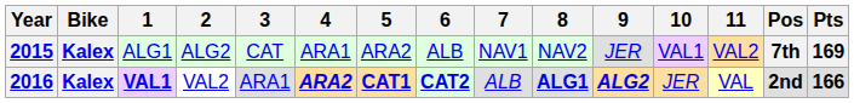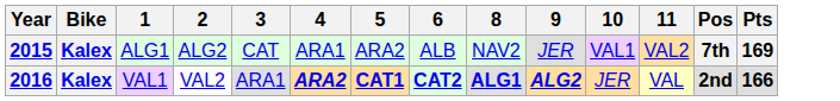 <table class="wikitable" style="text-align:center;">
 <tr>
 <th>Year</th>
 <th>Bike</th>
 <th>1</th>
 <th>2</th>
 <th>3</th>
 <th>4</th>
 <th>5</th>
 <th>6</th>
-<th>7</th>
 <th>8</th>
 <th>9</th>
 <th>10</th>
 <th>11</th>
 <th>Pos</th>
 <th>Pts</th>
 </tr>
 <tr>
 <th><a href='#'>2015</a></th>
 <th><a href='#'>Kalex</a></th>
 <td style="background:#dfffdf;"><a href='#'>ALG1</a><br></td>
 <td style="background:#dfffdf;"><a href='#'>ALG2</a><br></td>
 <td style="background:#dfffdf;"><a href='#'>CAT</a><br></td>
 <td style="background:#dfffdf;"><a href='#'>ARA1</a><br></td>
 <td style="background:#dfffdf;"><a href='#'>ARA2</a><br></td>
 <td style="background:#dfffdf;"><a href='#'>ALB</a><br></td>
-<td style="background:#dfffdf;"><a href='#'>NAV1</a><br></td>
 <td style="background:#dfffdf;"><a href='#'>NAV2</a><br></td>
 <td style="background:#dfdfdf;"><em><a href='#'>JER</a></em><br></td>
 <td style="background:#efcfff;"><a href='#'>VAL1</a><br></td>
 <td style="background:#ffdf9f;"><a href='#'>VAL2</a><br></td>
 <th>7th</th>
 <th>169</th>
 </tr>
 <tr>
 <th><a href='#'>2016</a></th>
 <th><a href='#'>Kalex</a></th>
-<td style="background:#efcfff;"><strong><a href='#'>VAL1</a><br></strong></td>
+<td style="background:#efcfff;"><a href='#'>VAL1</a><br></td>
 <td style="background:#ffffff;"><a href='#'>VAL2</a><br></td>
 <td style="background:#dfdfdf;"><a href='#'>ARA1</a><br></td>
 <td style="background:#ffdf9f;"><strong><em><a href='#'>ARA2</a></em><br></strong></td>
 <td style="background:#ffdf9f;"><strong><a href='#'>CAT1</a></strong><br></td>
 <td style="background:#dfffdf;"><strong><a href='#'>CAT2</a></strong><br></td>
-<td style="background:#dfdfdf;"><em><a href='#'>ALB</a></em><br></td>
 <td style="background:#dfdfdf;"><strong><a href='#'>ALG1</a></strong><br></td>
 <td style="background:#ffdf9f;"><strong><em><a href='#'>ALG2</a></em></strong><br></td>
 <td style="background:#ffdf9f;"><em><a href='#'>JER</a></em><br></td>
 <td style="background:#ffffbf;"><a href='#'>VAL</a><br></td>
 <th style="background:#dfdfdf;">2nd</th>
 <th style="background:#dfdfdf;">166</th>
 </tr>
 </table>
